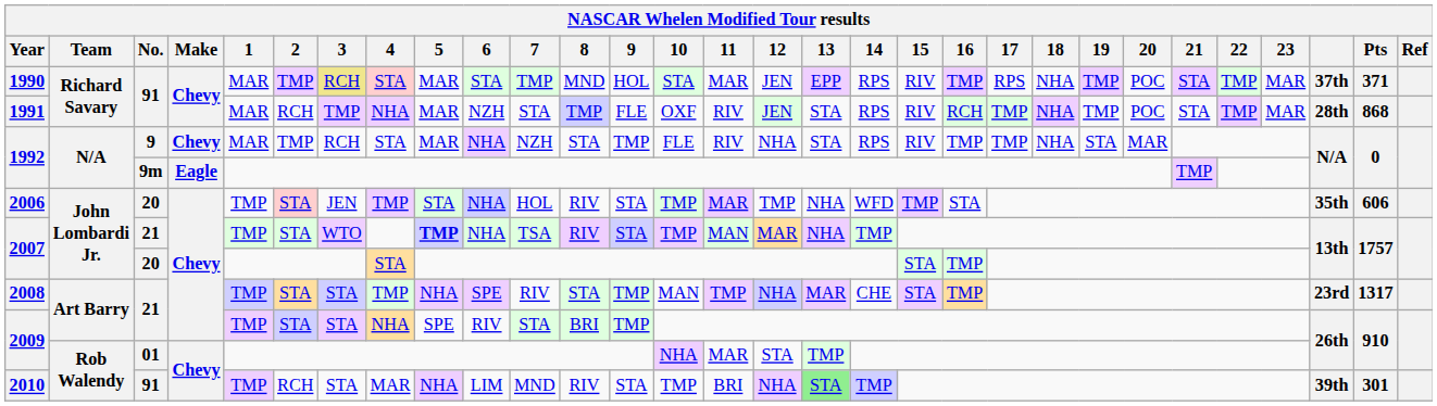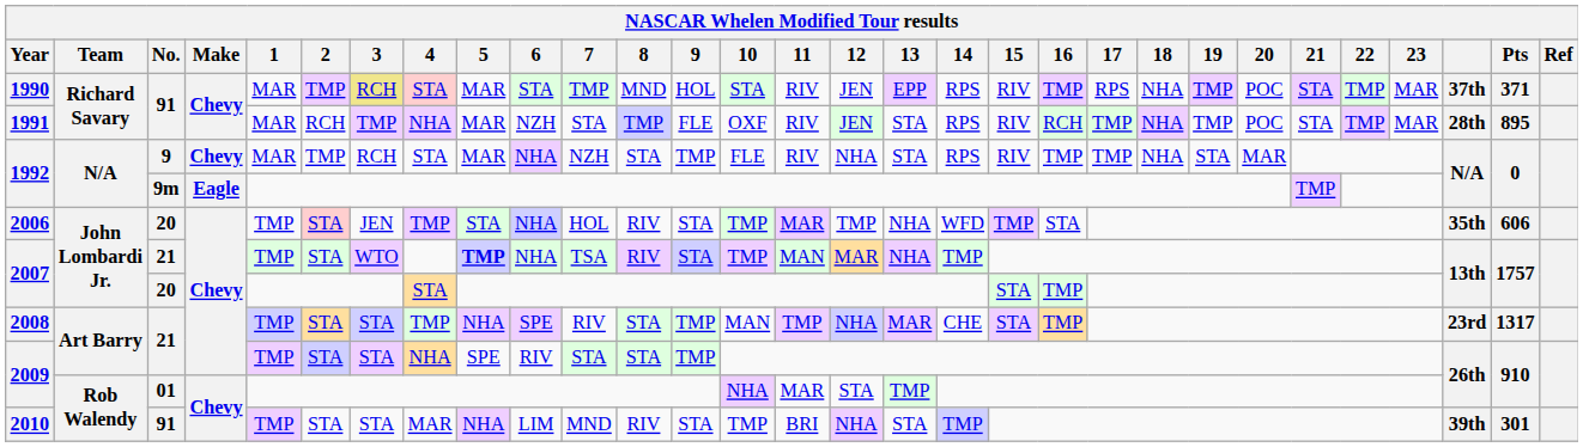 <table class="wikitable" style="text-align:center; font-size:75%">
 <tr>
 <th colspan=38><a href='#'>NASCAR Whelen Modified Tour</a> results</th>
 </tr>
 <tr>
 <th>Year</th>
 <th>Team</th>
 <th>No.</th>
 <th>Make</th>
 <th>1</th>
 <th>2</th>
 <th>3</th>
 <th>4</th>
 <th>5</th>
 <th>6</th>
 <th>7</th>
 <th>8</th>
 <th>9</th>
 <th>10</th>
 <th>11</th>
 <th>12</th>
 <th>13</th>
 <th>14</th>
 <th>15</th>
 <th>16</th>
 <th>17</th>
 <th>18</th>
 <th>19</th>
 <th>20</th>
 <th>21</th>
 <th>22</th>
 <th>23</th>
 <th></th>
 <th>Pts</th>
 <th>Ref</th>
 </tr>
 <tr>
 <th><a href='#'>1990</a></th>
 <th rowspan=2>Richard Savary</th>
 <th rowspan=2>91</th>
 <th rowspan=2><a href='#'>Chevy</a></th>
 <td><a href='#'>MAR</a></td>
 <td style="background:#EFCFFF;"><a href='#'>TMP</a><br></td>
 <td style="background: khaki;"><a href='#'>RCH</a></td>
 <td style="background:#FFCFCF;"><a href='#'>STA</a><br></td>
 <td><a href='#'>MAR</a></td>
 <td style="background:#DFFFDF;"><a href='#'>STA</a><br></td>
 <td style="background:#DFFFDF;"><a href='#'>TMP</a><br></td>
 <td><a href='#'>MND</a></td>
 <td><a href='#'>HOL</a></td>
 <td style="background:#DFFFDF;"><a href='#'>STA</a><br></td>
-<td><a href='#'>MAR</a></td>
+<td><a href='#'>RIV</a></td>
 <td><a href='#'>JEN</a></td>
 <td style="background:#EFCFFF;"><a href='#'>EPP</a><br></td>
 <td><a href='#'>RPS</a></td>
 <td><a href='#'>RIV</a></td>
 <td style="background:#EFCFFF;"><a href='#'>TMP</a><br></td>
 <td><a href='#'>RPS</a></td>
 <td><a href='#'>NHA</a></td>
 <td style="background:#EFCFFF;"><a href='#'>TMP</a><br></td>
 <td><a href='#'>POC</a></td>
 <td style="background:#EFCFFF;"><a href='#'>STA</a><br></td>
 <td style="background:#DFFFDF;"><a href='#'>TMP</a><br></td>
 <td><a href='#'>MAR</a></td>
 <th>37th</th>
 <th>371</th>
 <th></th>
 </tr>
 <tr>
 <th><a href='#'>1991</a></th>
 <td><a href='#'>MAR</a></td>
 <td><a href='#'>RCH</a></td>
 <td style="background:#EFCFFF;"><a href='#'>TMP</a><br></td>
 <td style="background:#EFCFFF;"><a href='#'>NHA</a><br></td>
 <td><a href='#'>MAR</a></td>
 <td><a href='#'>NZH</a></td>
 <td><a href='#'>STA</a></td>
 <td style="background:#CFCFFF;"><a href='#'>TMP</a><br></td>
 <td><a href='#'>FLE</a></td>
 <td><a href='#'>OXF</a></td>
 <td><a href='#'>RIV</a></td>
 <td style="background:#DFFFDF;"><a href='#'>JEN</a><br></td>
 <td><a href='#'>STA</a></td>
 <td><a href='#'>RPS</a></td>
 <td><a href='#'>RIV</a></td>
 <td style="background:#DFFFDF;"><a href='#'>RCH</a><br></td>
 <td style="background:#DFFFDF;"><a href='#'>TMP</a><br></td>
 <td style="background:#EFCFFF;"><a href='#'>NHA</a><br></td>
 <td><a href='#'>TMP</a></td>
 <td><a href='#'>POC</a></td>
 <td><a href='#'>STA</a></td>
 <td style="background:#EFCFFF;"><a href='#'>TMP</a><br></td>
 <td><a href='#'>MAR</a></td>
 <th>28th</th>
-<th>868</th>
+<th>895</th>
 <th></th>
 </tr>
 <tr>
 <th rowspan=2><a href='#'>1992</a></th>
 <th rowspan=2>N/A</th>
 <th>9</th>
 <th><a href='#'>Chevy</a></th>
 <td><a href='#'>MAR</a></td>
 <td><a href='#'>TMP</a></td>
 <td><a href='#'>RCH</a></td>
 <td><a href='#'>STA</a></td>
 <td><a href='#'>MAR</a></td>
 <td style="background:#EFCFFF;"><a href='#'>NHA</a><br></td>
 <td><a href='#'>NZH</a></td>
 <td><a href='#'>STA</a></td>
 <td><a href='#'>TMP</a></td>
 <td><a href='#'>FLE</a></td>
 <td><a href='#'>RIV</a></td>
 <td><a href='#'>NHA</a></td>
 <td><a href='#'>STA</a></td>
 <td><a href='#'>RPS</a></td>
 <td><a href='#'>RIV</a></td>
 <td><a href='#'>TMP</a></td>
 <td><a href='#'>TMP</a></td>
 <td><a href='#'>NHA</a></td>
 <td><a href='#'>STA</a></td>
 <td><a href='#'>MAR</a></td>
 <td colspan=3></td>
 <th rowspan=2>N/A</th>
 <th rowspan=2>0</th>
 <th rowspan=2></th>
 </tr>
 <tr>
 <th>9m</th>
 <th><a href='#'>Eagle</a></th>
 <td colspan=20></td>
 <td style="background:#EFCFFF;"><a href='#'>TMP</a><br></td>
 <td colspan=2></td>
 </tr>
 <tr>
 <th><a href='#'>2006</a></th>
 <th rowspan=3>John Lombardi Jr.</th>
 <th>20</th>
 <th rowspan=5><a href='#'>Chevy</a></th>
 <td><a href='#'>TMP</a></td>
 <td style="background:#FFCFCF;"><a href='#'>STA</a><br></td>
 <td><a href='#'>JEN</a></td>
 <td style="background:#EFCFFF;"><a href='#'>TMP</a><br></td>
 <td style="background:#DFFFDF;"><a href='#'>STA</a><br></td>
 <td style="background:#CFCFFF;"><a href='#'>NHA</a><br></td>
 <td><a href='#'>HOL</a></td>
 <td><a href='#'>RIV</a></td>
 <td><a href='#'>STA</a></td>
 <td style="background:#DFFFDF;"><a href='#'>TMP</a><br></td>
 <td style="background:#EFCFFF;"><a href='#'>MAR</a><br></td>
 <td><a href='#'>TMP</a></td>
 <td><a href='#'>NHA</a></td>
 <td><a href='#'>WFD</a></td>
 <td style="background:#EFCFFF;"><a href='#'>TMP</a><br></td>
 <td><a href='#'>STA</a></td>
 <td colspan=7></td>
 <th>35th</th>
 <th>606</th>
 <th></th>
 </tr>
 <tr>
 <th rowspan=2><a href='#'>2007</a></th>
 <th>21</th>
 <td style="background:#DFFFDF;"><a href='#'>TMP</a><br></td>
 <td style="background:#DFFFDF;"><a href='#'>STA</a><br></td>
 <td style="background:#EFCFFF;"><a href='#'>WTO</a><br></td>
 <td></td>
 <td style="background:#CFCFFF;"><strong><a href='#'>TMP</a></strong><br></td>
 <td style="background:#DFFFDF;"><a href='#'>NHA</a><br></td>
 <td style="background:#DFFFDF;"><a href='#'>TSA</a><br></td>
 <td style="background:#EFCFFF;"><a href='#'>RIV</a><br></td>
 <td style="background:#CFCFFF;"><a href='#'>STA</a><br></td>
 <td style="background:#EFCFFF;"><a href='#'>TMP</a><br></td>
 <td style="background:#DFFFDF;"><a href='#'>MAN</a><br></td>
 <td style="background:#FFDF9F;"><a href='#'>MAR</a><br></td>
 <td style="background:#EFCFFF;"><a href='#'>NHA</a><br></td>
 <td style="background:#DFFFDF;"><a href='#'>TMP</a><br></td>
 <td colspan=9></td>
 <th rowspan=2>13th</th>
 <th rowspan=2>1757</th>
 <th rowspan=2></th>
 </tr>
 <tr>
 <th>20</th>
 <td colspan=3></td>
 <td style="background:#FFDF9F;"><a href='#'>STA</a><br></td>
 <td colspan=10></td>
 <td style="background:#DFFFDF;"><a href='#'>STA</a><br></td>
 <td style="background:#DFFFDF;"><a href='#'>TMP</a><br></td>
 <td colspan=7></td>
 </tr>
 <tr>
 <th><a href='#'>2008</a></th>
 <th rowspan=2>Art Barry</th>
 <th rowspan=2>21</th>
 <td style="background:#CFCFFF;"><a href='#'>TMP</a><br></td>
 <td style="background:#FFDF9F;"><a href='#'>STA</a><br></td>
 <td style="background:#CFCFFF;"><a href='#'>STA</a><br></td>
 <td style="background:#DFFFDF;"><a href='#'>TMP</a><br></td>
 <td style="background:#EFCFFF;"><a href='#'>NHA</a><br></td>
 <td style="background:#EFCFFF;"><a href='#'>SPE</a><br></td>
 <td><a href='#'>RIV</a></td>
 <td style="background:#DFFFDF;"><a href='#'>STA</a><br></td>
 <td style="background:#DFFFDF;"><a href='#'>TMP</a><br></td>
 <td><a href='#'>MAN</a></td>
 <td style="background:#EFCFFF;"><a href='#'>TMP</a><br></td>
 <td style="background:#CFCFFF;"><a href='#'>NHA</a><br></td>
 <td style="background:#EFCFFF;"><a href='#'>MAR</a><br></td>
 <td><a href='#'>CHE</a></td>
 <td style="background:#EFCFFF;"><a href='#'>STA</a><br></td>
 <td style="background:#FFDF9F;"><a href='#'>TMP</a><br></td>
 <td colspan=7></td>
 <th>23rd</th>
 <th>1317</th>
 <th></th>
 </tr>
 <tr>
 <th rowspan=2><a href='#'>2009</a></th>
 <td style="background:#EFCFFF;"><a href='#'>TMP</a><br></td>
 <td style="background:#CFCFFF;"><a href='#'>STA</a><br></td>
 <td style="background:#EFCFFF;"><a href='#'>STA</a><br></td>
 <td style="background:#FFDF9F;"><a href='#'>NHA</a><br></td>
 <td><a href='#'>SPE</a></td>
 <td><a href='#'>RIV</a></td>
 <td style="background:#DFFFDF;"><a href='#'>STA</a><br></td>
-<td style="background:#DFFFDF;"><a href='#'>BRI</a><br></td>
+<td style="background:#DFFFDF;"><a href='#'>STA</a><br></td>
 <td style="background:#DFFFDF;"><a href='#'>TMP</a><br></td>
 <td colspan=14></td>
 <th rowspan=2>26th</th>
 <th rowspan=2>910</th>
 <th rowspan=2></th>
 </tr>
 <tr>
 <th rowspan=2>Rob Walendy</th>
 <th>01</th>
 <th rowspan=2><a href='#'>Chevy</a></th>
 <td colspan=9></td>
 <td style="background:#EFCFFF;"><a href='#'>NHA</a><br></td>
 <td><a href='#'>MAR</a></td>
 <td><a href='#'>STA</a></td>
 <td style="background:#DFFFDF;"><a href='#'>TMP</a><br></td>
 <td colspan=10></td>
 </tr>
 <tr>
 <th><a href='#'>2010</a></th>
 <th>91</th>
 <td style="background:#EFCFFF;"><a href='#'>TMP</a><br></td>
-<td><a href='#'>RCH</a></td>
+<td><a href='#'>STA</a></td>
 <td><a href='#'>STA</a></td>
 <td><a href='#'>MAR</a></td>
 <td style="background:#EFCFFF;"><a href='#'>NHA</a><br></td>
 <td><a href='#'>LIM</a></td>
 <td><a href='#'>MND</a></td>
 <td><a href='#'>RIV</a></td>
 <td><a href='#'>STA</a></td>
 <td><a href='#'>TMP</a></td>
 <td><a href='#'>BRI</a></td>
 <td style="background:#EFCFFF;"><a href='#'>NHA</a><br></td>
-<td style="background: lightgreen;"><a href='#'>STA</a></td>
+<td><a href='#'>STA</a></td>
 <td style="background:#CFCFFF;"><a href='#'>TMP</a><br></td>
 <td colspan=9></td>
 <th>39th</th>
 <th>301</th>
 <th></th>
 </tr>
 </table>
